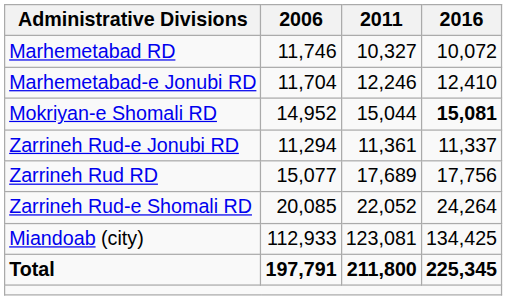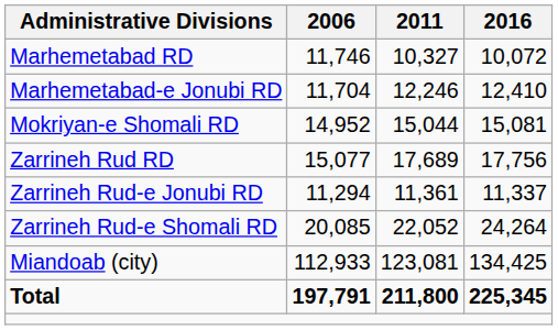 <table class="wikitable">
 <tr>
 <th>Administrative Divisions</th>
 <th>2006</th>
 <th>2011</th>
 <th>2016</th>
 </tr>
 <tr>
 <td><a href='#'>Marhemetabad RD</a></td>
 <td style="text-align: right;">11,746</td>
 <td style="text-align: right;">10,327</td>
 <td style="text-align: right;">10,072</td>
 </tr>
 <tr>
 <td><a href='#'>Marhemetabad-e Jonubi RD</a></td>
 <td style="text-align: right;">11,704</td>
 <td style="text-align: right;">12,246</td>
 <td style="text-align: right;">12,410</td>
 </tr>
 <tr>
 <td><a href='#'>Mokriyan-e Shomali RD</a></td>
 <td style="text-align: right;">14,952</td>
 <td style="text-align: right;">15,044</td>
-<td style="text-align: right;"><strong>15,081</strong></td>
+<td style="text-align: right;">15,081</td>
+</tr>
+<tr>
+<td><a href='#'>Zarrineh Rud RD</a></td>
+<td style="text-align: right;">15,077</td>
+<td style="text-align: right;">17,689</td>
+<td style="text-align: right;">17,756</td>
 </tr>
 <tr>
 <td><a href='#'>Zarrineh Rud-e Jonubi RD</a></td>
 <td style="text-align: right;">11,294</td>
 <td style="text-align: right;">11,361</td>
 <td style="text-align: right;">11,337</td>
-</tr>
-<tr>
-<td><a href='#'>Zarrineh Rud RD</a></td>
-<td style="text-align: right;">15,077</td>
-<td style="text-align: right;">17,689</td>
-<td style="text-align: right;">17,756</td>
 </tr>
 <tr>
 <td><a href='#'>Zarrineh Rud-e Shomali RD</a></td>
 <td style="text-align: right;">20,085</td>
 <td style="text-align: right;">22,052</td>
 <td style="text-align: right;">24,264</td>
 </tr>
 <tr>
 <td><a href='#'>Miandoab</a> (city)</td>
 <td style="text-align: right;">112,933</td>
 <td style="text-align: right;">123,081</td>
 <td style="text-align: right;">134,425</td>
 </tr>
 <tr>
 <td><strong>Total</strong></td>
 <td style="text-align: right;"><strong>197,791</strong></td>
 <td style="text-align: right;"><strong>211,800</strong></td>
 <td style="text-align: right;"><strong>225,345</strong></td>
 </tr>
 <tr>
 <td colspan=4></td>
 </tr>
 </table>
